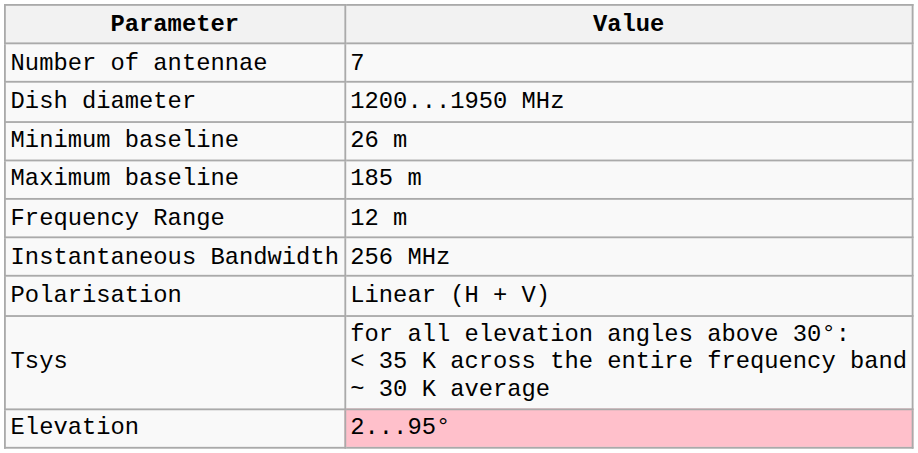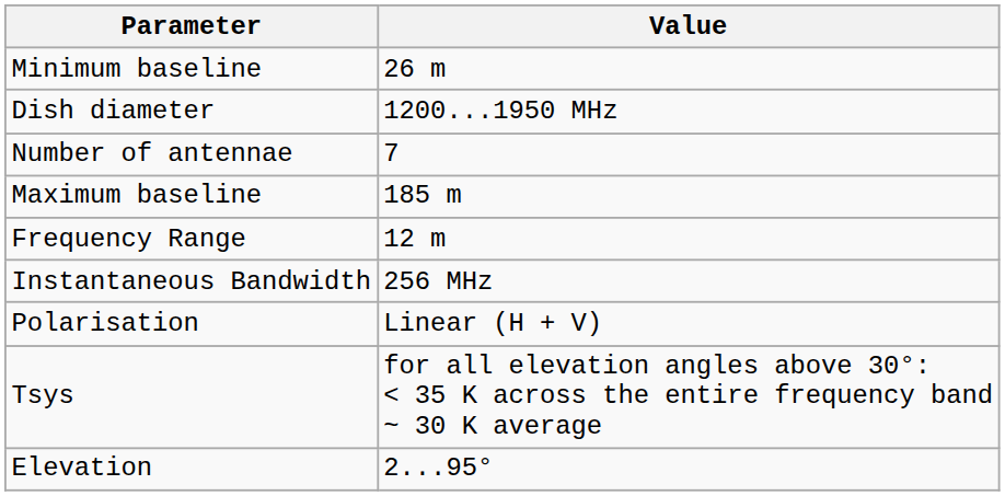 <table class="wikitable">
 <tr>
 <th>Parameter</th>
 <th>Value</th>
 </tr>
 <tr>
-<td>Number of antennae</td>
-<td>7</td>
+<td>Minimum baseline</td>
+<td>26 m</td>
 </tr>
 <tr>
 <td>Dish diameter</td>
 <td>1200...1950 MHz</td>
 </tr>
 <tr>
-<td>Minimum baseline</td>
-<td>26 m</td>
+<td>Number of antennae</td>
+<td>7</td>
 </tr>
 <tr>
 <td>Maximum baseline</td>
 <td>185 m</td>
 </tr>
 <tr>
 <td>Frequency Range</td>
 <td>12 m</td>
 </tr>
 <tr>
 <td>Instantaneous Bandwidth</td>
 <td>256 MHz</td>
 </tr>
 <tr>
 <td>Polarisation</td>
 <td>Linear (H + V)</td>
 </tr>
 <tr>
 <td>Tsys</td>
 <td>for all elevation angles above 30°:<br>< 35 K across the entire frequency band<br>~ 30 K average</td>
 </tr>
 <tr>
 <td>Elevation</td>
-<td style="background: pink;">2...95°</td>
+<td>2...95°</td>
 </tr>
 </table>
